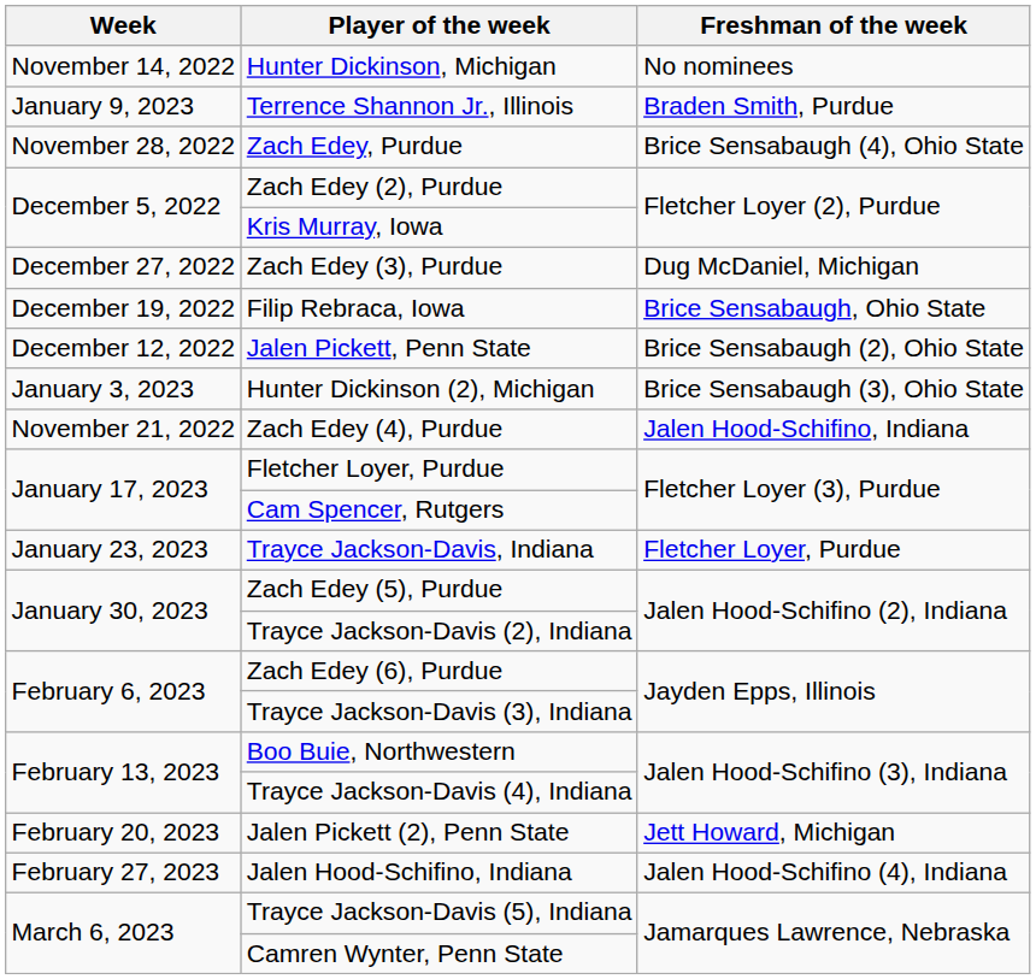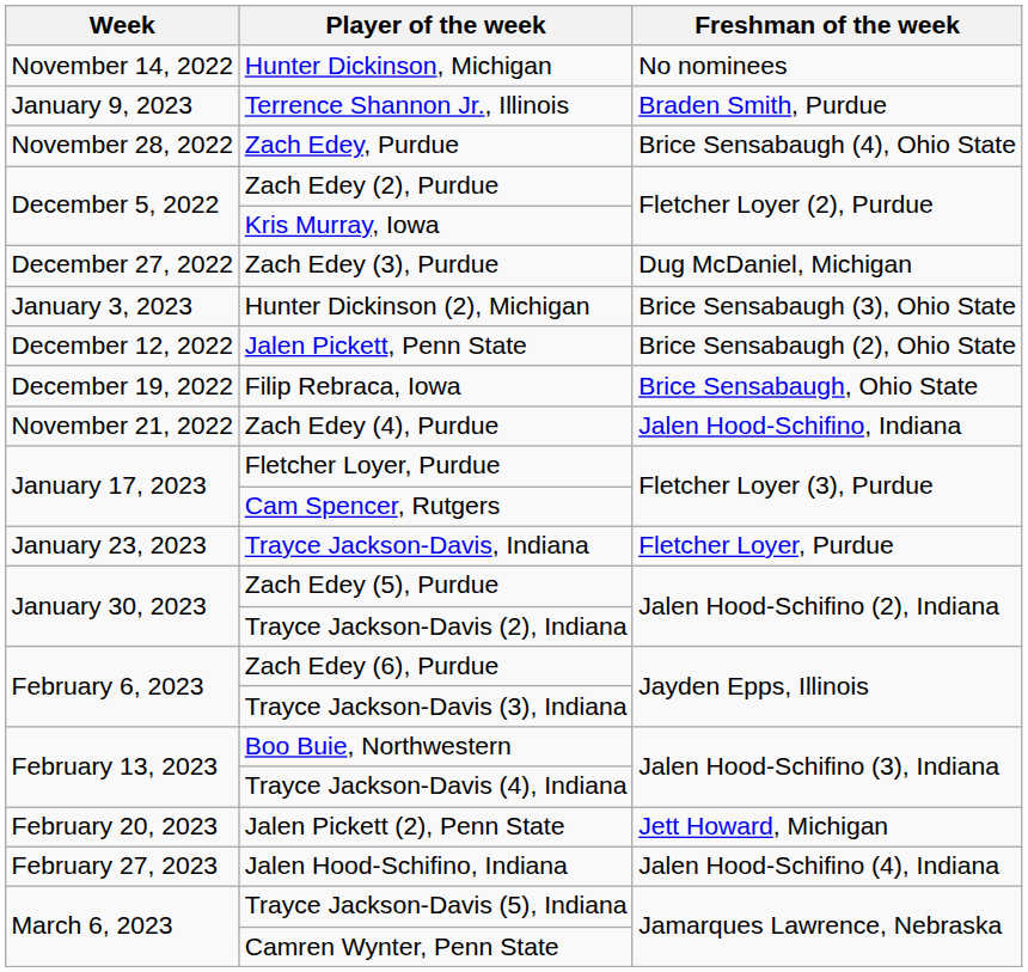 <table class="wikitable" border="1">
 <tr>
 <th>Week</th>
 <th>Player of the week</th>
 <th>Freshman of the week</th>
 </tr>
 <tr>
 <td>November 14, 2022</td>
 <td><a href='#'>Hunter Dickinson</a>, Michigan</td>
 <td>No nominees</td>
 </tr>
 <tr>
 <td>January 9, 2023</td>
 <td><a href='#'>Terrence Shannon Jr.</a>, Illinois</td>
 <td><a href='#'>Braden Smith</a>, Purdue</td>
 </tr>
 <tr>
 <td>November 28, 2022</td>
 <td><a href='#'>Zach Edey</a>, Purdue</td>
 <td>Brice Sensabaugh (4), Ohio State</td>
 </tr>
 <tr>
 <td rowspan="2">December 5, 2022</td>
 <td>Zach Edey (2), Purdue</td>
 <td rowspan="2">Fletcher Loyer (2), Purdue</td>
 </tr>
 <tr>
 <td><a href='#'>Kris Murray</a>, Iowa</td>
 </tr>
 <tr>
 <td>December 27, 2022</td>
 <td>Zach Edey (3), Purdue</td>
 <td>Dug McDaniel, Michigan</td>
 </tr>
 <tr>
-<td>December 19, 2022</td>
-<td>Filip Rebraca, Iowa</td>
-<td><a href='#'>Brice Sensabaugh</a>, Ohio State</td>
+<td>January 3, 2023</td>
+<td>Hunter Dickinson (2), Michigan</td>
+<td>Brice Sensabaugh (3), Ohio State</td>
 </tr>
 <tr>
 <td>December 12, 2022</td>
 <td><a href='#'>Jalen Pickett</a>, Penn State</td>
 <td>Brice Sensabaugh (2), Ohio State</td>
 </tr>
 <tr>
-<td>January 3, 2023</td>
-<td>Hunter Dickinson (2), Michigan</td>
-<td>Brice Sensabaugh (3), Ohio State</td>
+<td>December 19, 2022</td>
+<td>Filip Rebraca, Iowa</td>
+<td><a href='#'>Brice Sensabaugh</a>, Ohio State</td>
 </tr>
 <tr>
 <td>November 21, 2022</td>
 <td>Zach Edey (4), Purdue</td>
 <td><a href='#'>Jalen Hood-Schifino</a>, Indiana</td>
 </tr>
 <tr>
 <td rowspan="2">January 17, 2023</td>
 <td>Fletcher Loyer, Purdue</td>
 <td rowspan="2">Fletcher Loyer (3), Purdue</td>
 </tr>
 <tr>
 <td><a href='#'>Cam Spencer</a>, Rutgers</td>
 </tr>
 <tr>
 <td>January 23, 2023</td>
 <td><a href='#'>Trayce Jackson-Davis</a>, Indiana</td>
 <td><a href='#'>Fletcher Loyer</a>, Purdue</td>
 </tr>
 <tr>
 <td rowspan="2">January 30, 2023</td>
 <td>Zach Edey (5), Purdue</td>
 <td rowspan="2">Jalen Hood-Schifino (2), Indiana</td>
 </tr>
 <tr>
 <td>Trayce Jackson-Davis (2), Indiana</td>
 </tr>
 <tr>
 <td rowspan="2">February 6, 2023</td>
 <td>Zach Edey (6), Purdue</td>
 <td rowspan="2">Jayden Epps, Illinois</td>
 </tr>
 <tr>
 <td>Trayce Jackson-Davis (3), Indiana</td>
 </tr>
 <tr>
 <td rowspan="2">February 13, 2023</td>
 <td><a href='#'>Boo Buie</a>, Northwestern</td>
 <td rowspan="2">Jalen Hood-Schifino (3), Indiana</td>
 </tr>
 <tr>
 <td>Trayce Jackson-Davis (4), Indiana</td>
 </tr>
 <tr>
 <td>February 20, 2023</td>
 <td>Jalen Pickett (2), Penn State</td>
 <td><a href='#'>Jett Howard</a>, Michigan</td>
 </tr>
 <tr>
 <td>February 27, 2023</td>
 <td>Jalen Hood-Schifino, Indiana</td>
 <td>Jalen Hood-Schifino (4), Indiana</td>
 </tr>
 <tr>
 <td rowspan="2">March 6, 2023</td>
 <td>Trayce Jackson-Davis (5), Indiana</td>
 <td rowspan="2">Jamarques Lawrence, Nebraska</td>
 </tr>
 <tr>
 <td>Camren Wynter, Penn State</td>
 </tr>
 </table>
